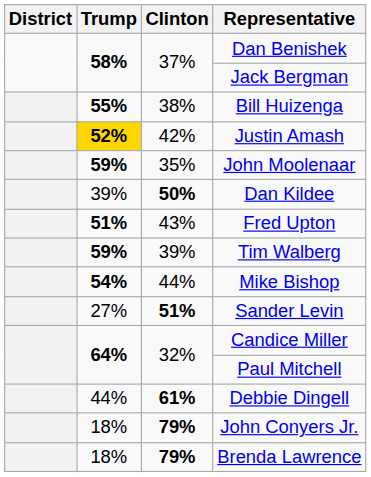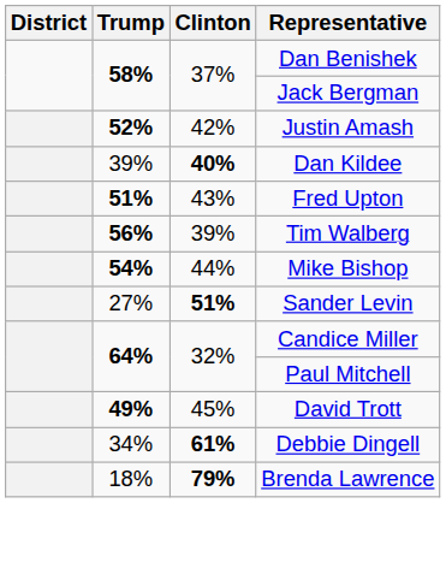 <table class=wikitable>
 <tr>
 <th>District</th>
 <th>Trump</th>
 <th>Clinton</th>
 <th>Representative</th>
 </tr>
 <tr align=center>
 <td rowspan=2 ></td>
 <td rowspan=2><strong>58%</strong></td>
 <td rowspan=2>37%</td>
 <td><a href='#'>Dan Benishek</a></td>
 </tr>
 <tr align=center>
 <td><a href='#'>Jack Bergman</a></td>
 </tr>
 <tr align=center>
 <th></th>
-<td><strong>55%</strong></td>
-<td>38%</td>
-<td><a href='#'>Bill Huizenga</a></td>
-</tr>
-<tr align=center>
-<th></th>
-<td style="background: gold;"><strong>52%</strong></td>
+<td><strong>52%</strong></td>
 <td>42%</td>
 <td><a href='#'>Justin Amash</a></td>
 </tr>
 <tr align=center>
 <th></th>
-<td><strong>59%</strong></td>
-<td>35%</td>
-<td><a href='#'>John Moolenaar</a></td>
-</tr>
-<tr align=center>
-<th></th>
 <td>39%</td>
-<td><strong>50%</strong></td>
+<td><strong>40%</strong></td>
 <td><a href='#'>Dan Kildee</a></td>
 </tr>
 <tr align=center>
 <th></th>
 <td><strong>51%</strong></td>
 <td>43%</td>
 <td><a href='#'>Fred Upton</a></td>
 </tr>
 <tr align=center>
 <th></th>
-<td><strong>59%</strong></td>
+<td><strong>56%</strong></td>
 <td>39%</td>
 <td><a href='#'>Tim Walberg</a></td>
 </tr>
 <tr align=center>
 <th></th>
 <td><strong>54%</strong></td>
 <td>44%</td>
 <td><a href='#'>Mike Bishop</a></td>
 </tr>
 <tr align=center>
 <th></th>
 <td>27%</td>
 <td><strong>51%</strong></td>
 <td><a href='#'>Sander Levin</a></td>
 </tr>
 <tr align=center>
 <th rowspan=2 ></th>
 <td rowspan=2><strong>64%</strong></td>
 <td rowspan=2>32%</td>
 <td><a href='#'>Candice Miller</a></td>
 </tr>
 <tr align=center>
 <td><a href='#'>Paul Mitchell</a></td>
 </tr>
 <tr align=center>
 <th></th>
-<td>44%</td>
-<td><strong>61%</strong></td>
-<td><a href='#'>Debbie Dingell</a></td>
+<td><strong>49%</strong></td>
+<td>45%</td>
+<td><a href='#'>David Trott</a></td>
 </tr>
 <tr align=center>
 <th></th>
-<td>18%</td>
-<td><strong>79%</strong></td>
-<td><a href='#'>John Conyers Jr.</a></td>
+<td>34%</td>
+<td><strong>61%</strong></td>
+<td><a href='#'>Debbie Dingell</a></td>
 </tr>
 <tr align=center>
 <th></th>
 <td>18%</td>
 <td><strong>79%</strong></td>
 <td><a href='#'>Brenda Lawrence</a></td>
 </tr>
 </table>
